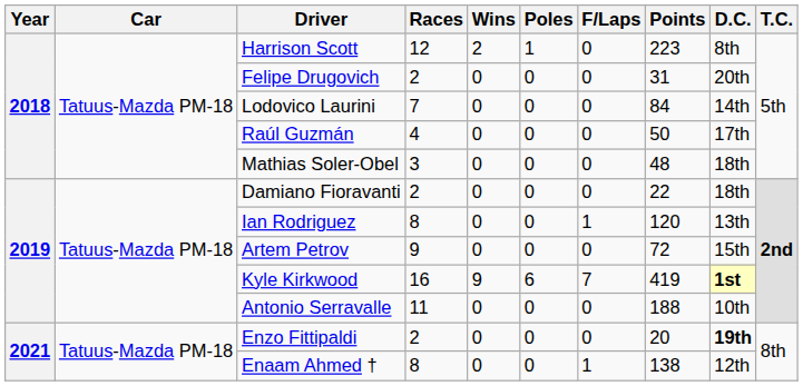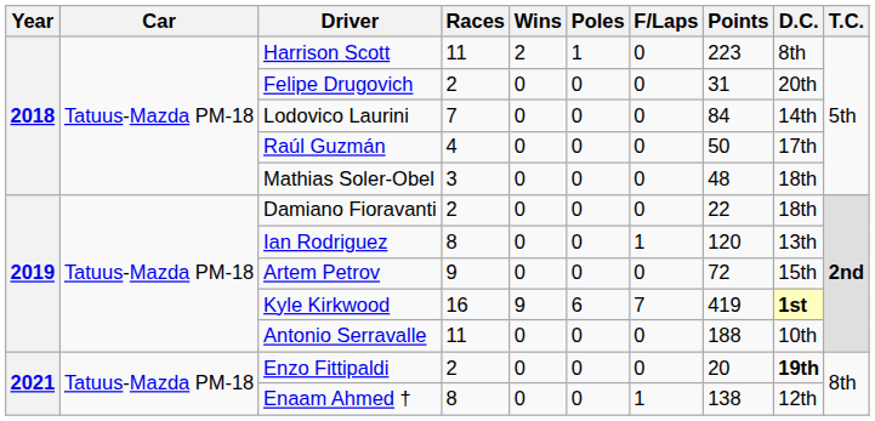 <table class="wikitable" style="font-size: 85%">
 <tr>
 <th>Year</th>
 <th>Car</th>
 <th>Driver</th>
 <th>Races</th>
 <th>Wins</th>
 <th>Poles</th>
 <th>F/Laps</th>
 <th>Points</th>
 <th>D.C.</th>
 <th>T.C.</th>
 </tr>
 <tr>
 <th rowspan="5"><a href='#'>2018</a></th>
 <td rowspan="5"><a href='#'>Tatuus</a>-<a href='#'>Mazda</a> PM-18</td>
 <td> <a href='#'>Harrison Scott</a></td>
-<td>12</td>
+<td>11</td>
 <td>2</td>
 <td>1</td>
 <td>0</td>
 <td>223</td>
 <td>8th</td>
 <td rowspan="5">5th</td>
 </tr>
 <tr>
 <td> <a href='#'>Felipe Drugovich</a></td>
 <td>2</td>
 <td>0</td>
 <td>0</td>
 <td>0</td>
 <td>31</td>
 <td>20th</td>
 </tr>
 <tr>
 <td> Lodovico Laurini</td>
 <td>7</td>
 <td>0</td>
 <td>0</td>
 <td>0</td>
 <td>84</td>
 <td>14th</td>
 </tr>
 <tr>
 <td> <a href='#'>Raúl Guzmán</a></td>
 <td>4</td>
 <td>0</td>
 <td>0</td>
 <td>0</td>
 <td>50</td>
 <td>17th</td>
 </tr>
 <tr>
 <td> Mathias Soler-Obel</td>
 <td>3</td>
 <td>0</td>
 <td>0</td>
 <td>0</td>
 <td>48</td>
 <td>18th</td>
 </tr>
 <tr>
 <th rowspan="5"><a href='#'>2019</a></th>
 <td rowspan="5"><a href='#'>Tatuus</a>-<a href='#'>Mazda</a> PM-18</td>
 <td> Damiano Fioravanti</td>
 <td>2</td>
 <td>0</td>
 <td>0</td>
 <td>0</td>
 <td>22</td>
 <td>18th</td>
 <td rowspan="5" style="background:#DFDFDF;"><strong>2nd</strong></td>
 </tr>
 <tr>
 <td> <a href='#'>Ian Rodriguez</a></td>
 <td>8</td>
 <td>0</td>
 <td>0</td>
 <td>1</td>
 <td>120</td>
 <td>13th</td>
 </tr>
 <tr>
 <td> <a href='#'>Artem Petrov</a></td>
 <td>9</td>
 <td>0</td>
 <td>0</td>
 <td>0</td>
 <td>72</td>
 <td>15th</td>
 </tr>
 <tr>
 <td> <a href='#'>Kyle Kirkwood</a></td>
 <td>16</td>
 <td>9</td>
 <td>6</td>
 <td>7</td>
 <td>419</td>
 <td style="background:#FFFFBF;"><strong>1st</strong></td>
 </tr>
 <tr>
 <td> <a href='#'>Antonio Serravalle</a></td>
 <td>11</td>
 <td>0</td>
 <td>0</td>
 <td>0</td>
 <td>188</td>
 <td>10th</td>
 </tr>
 <tr>
 <th rowspan="2"><a href='#'>2021</a></th>
 <td rowspan="2"><a href='#'>Tatuus</a>-<a href='#'>Mazda</a> PM-18</td>
 <td> <a href='#'>Enzo Fittipaldi</a></td>
 <td>2</td>
 <td>0</td>
 <td>0</td>
 <td>0</td>
 <td>20</td>
 <td><strong>19th</strong></td>
 <td rowspan="2">8th</td>
 </tr>
 <tr>
 <td> <a href='#'>Enaam Ahmed</a> †</td>
 <td>8</td>
 <td>0</td>
 <td>0</td>
 <td>1</td>
 <td>138</td>
 <td>12th</td>
 </tr>
 </table>
